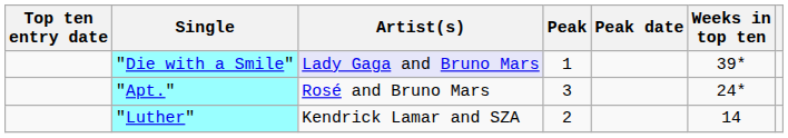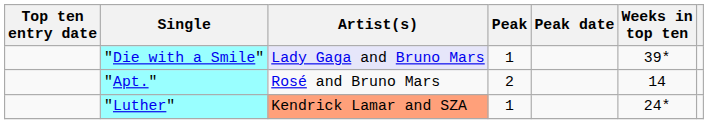 <table class="wikitable sortable">
 <tr>
 <th>Top ten<br>entry date</th>
 <th>Single</th>
 <th>Artist(s)</th>
 <th data-sort-type="number">Peak</th>
 <th>Peak date</th>
 <th data-sort-type="number">Weeks in<br>top ten</th>
 <th></th>
 </tr>
 <tr>
 <td></td>
 <td style= "background:#9ff;">"<a href='#'>Die with a Smile</a>" </td>
 <td style="background: lavender;"><a href='#'>Lady Gaga</a> and <a href='#'>Bruno Mars</a></td>
 <td style="text-align:center;">1</td>
 <td></td>
 <td style="text-align:center;">39*</td>
 <td style="text-align: center;"></td>
 </tr>
 <tr>
 <td></td>
 <td style= "background:#9ff;">"<a href='#'>Apt.</a>" </td>
 <td><a href='#'>Rosé</a> and Bruno Mars</td>
-<td style="text-align:center;">3</td>
-<td></td>
-<td style="text-align:center;">24*</td>
-<td style="text-align: center;"></td>
-</tr>
-<tr>
-<td></td>
-<td style= "background:#9ff;">"<a href='#'>Luther</a>" </td>
-<td>Kendrick Lamar and SZA</td>
 <td style="text-align:center;">2</td>
 <td></td>
 <td style="text-align:center;">14</td>
 <td style="text-align: center;"></td>
 </tr>
 <tr>
+<td></td>
+<td style= "background:#9ff;">"<a href='#'>Luther</a>" </td>
+<td style="background: lightsalmon;">Kendrick Lamar and SZA</td>
+<td style="text-align:center;">1</td>
+<td></td>
+<td style="text-align:center;">24*</td>
+<td style="text-align: center;"></td>
+</tr>
+<tr>
 </tr>
 </table>
